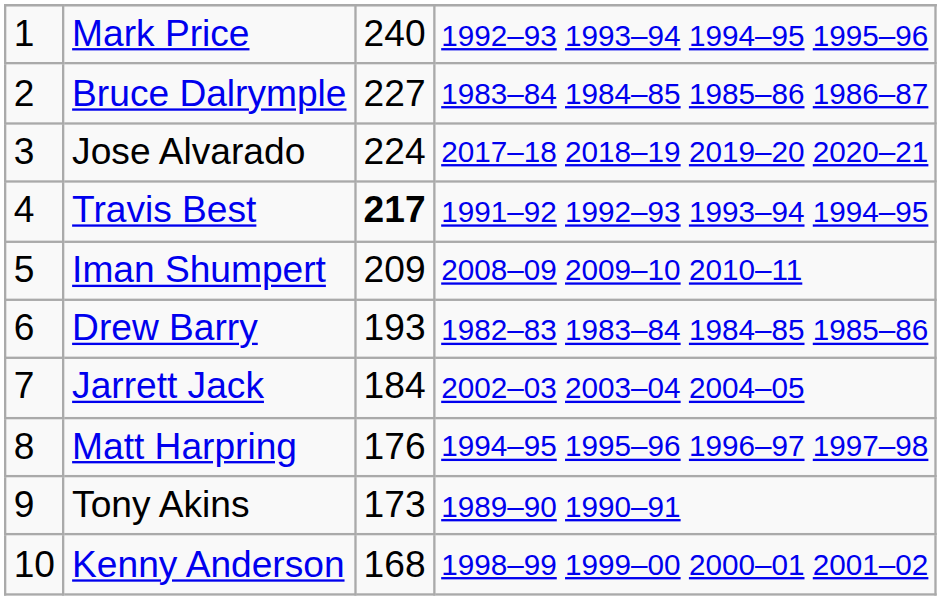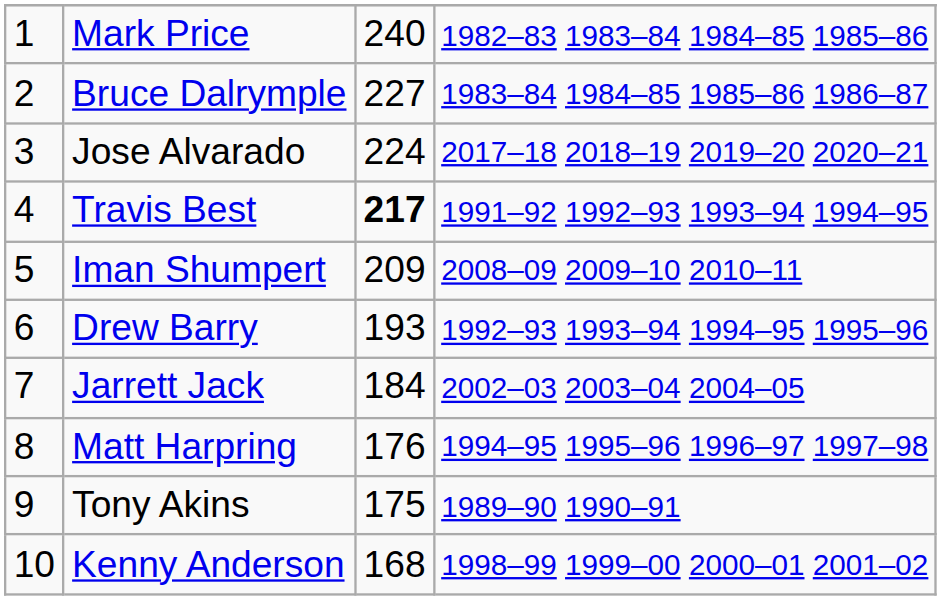 <table class="wikitable">
 <tr>
 </tr>
 <tr>
 <td>1</td>
 <td><a href='#'>Mark Price</a></td>
 <td>240</td>
-<td style="font-size:80%;"><a href='#'>1992–93</a> <a href='#'>1993–94</a> <a href='#'>1994–95</a> <a href='#'>1995–96</a></td>
+<td style="font-size:80%;"><a href='#'>1982–83</a> <a href='#'>1983–84</a> <a href='#'>1984–85</a> <a href='#'>1985–86</a></td>
 </tr>
 <tr>
 <td>2</td>
 <td><a href='#'>Bruce Dalrymple</a></td>
 <td>227</td>
 <td style="font-size:80%;"><a href='#'>1983–84</a> <a href='#'>1984–85</a> <a href='#'>1985–86</a> <a href='#'>1986–87</a></td>
 </tr>
 <tr>
 <td>3</td>
 <td>Jose Alvarado</td>
 <td>224</td>
 <td style="font-size:80%;"><a href='#'>2017–18</a> <a href='#'>2018–19</a> <a href='#'>2019–20</a> <a href='#'>2020–21</a></td>
 </tr>
 <tr>
 <td>4</td>
 <td><a href='#'>Travis Best</a></td>
 <td><strong>217</strong></td>
 <td style="font-size:80%;"><a href='#'>1991–92</a> <a href='#'>1992–93</a> <a href='#'>1993–94</a> <a href='#'>1994–95</a></td>
 </tr>
 <tr>
 <td>5</td>
 <td><a href='#'>Iman Shumpert</a></td>
 <td>209</td>
 <td style="font-size:80%;"><a href='#'>2008–09</a> <a href='#'>2009–10</a> <a href='#'>2010–11</a></td>
 </tr>
 <tr>
 <td>6</td>
 <td><a href='#'>Drew Barry</a></td>
 <td>193</td>
-<td style="font-size:80%;"><a href='#'>1982–83</a> <a href='#'>1983–84</a> <a href='#'>1984–85</a> <a href='#'>1985–86</a></td>
+<td style="font-size:80%;"><a href='#'>1992–93</a> <a href='#'>1993–94</a> <a href='#'>1994–95</a> <a href='#'>1995–96</a></td>
 </tr>
 <tr>
 <td>7</td>
 <td><a href='#'>Jarrett Jack</a></td>
 <td>184</td>
 <td style="font-size:80%;"><a href='#'>2002–03</a> <a href='#'>2003–04</a> <a href='#'>2004–05</a></td>
 </tr>
 <tr>
 <td>8</td>
 <td><a href='#'>Matt Harpring</a></td>
 <td>176</td>
 <td style="font-size:80%;"><a href='#'>1994–95</a> <a href='#'>1995–96</a> <a href='#'>1996–97</a> <a href='#'>1997–98</a></td>
 </tr>
 <tr>
 <td>9</td>
 <td>Tony Akins</td>
-<td>173</td>
+<td>175</td>
 <td style="font-size:80%;"><a href='#'>1989–90</a> <a href='#'>1990–91</a></td>
 </tr>
 <tr>
 <td>10</td>
 <td><a href='#'>Kenny Anderson</a></td>
 <td>168</td>
 <td style="font-size:80%;"><a href='#'>1998–99</a> <a href='#'>1999–00</a> <a href='#'>2000–01</a> <a href='#'>2001–02</a></td>
 </tr>
 </table>
